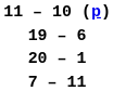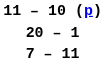 <table style="text-align:center">
 <tr>
 <th width=200></th>
 <th width=100></th>
 <th width=200></th>
 </tr>
 <tr>
 <td align=right></td>
 <td><strong>11 – 10 (<a href='#'>p</a>)</strong></td>
 <td align=left></td>
 </tr>
 <tr>
 <td align=right></td>
-<td><strong>19 – 6</strong></td>
-<td align=left></td>
-</tr>
-<tr>
-<td align=right></td>
 <td><strong>20 – 1</strong></td>
 <td align=left></td>
 </tr>
 <tr>
 <td align=right></td>
 <td><strong>7 – 11</strong></td>
 <td align=left></td>
 </tr>
 </table>
